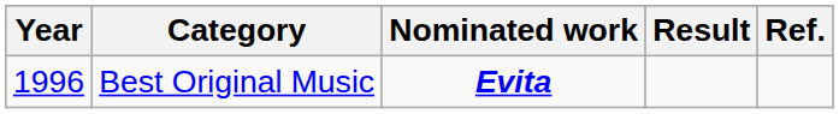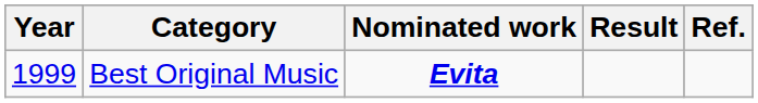 <table class="wikitable plainrowheaders" style="text-align:center;">
 <tr>
 <th>Year</th>
 <th>Category</th>
 <th>Nominated work</th>
 <th>Result</th>
 <th>Ref.</th>
 </tr>
 <tr>
-<td><a href='#'>1996</a></td>
+<td><a href='#'>1999</a></td>
 <td><a href='#'>Best Original Music</a></td>
 <td><strong><em><a href='#'>Evita</a></em></strong></td>
 <td></td>
 <td></td>
 </tr>
 </table>
